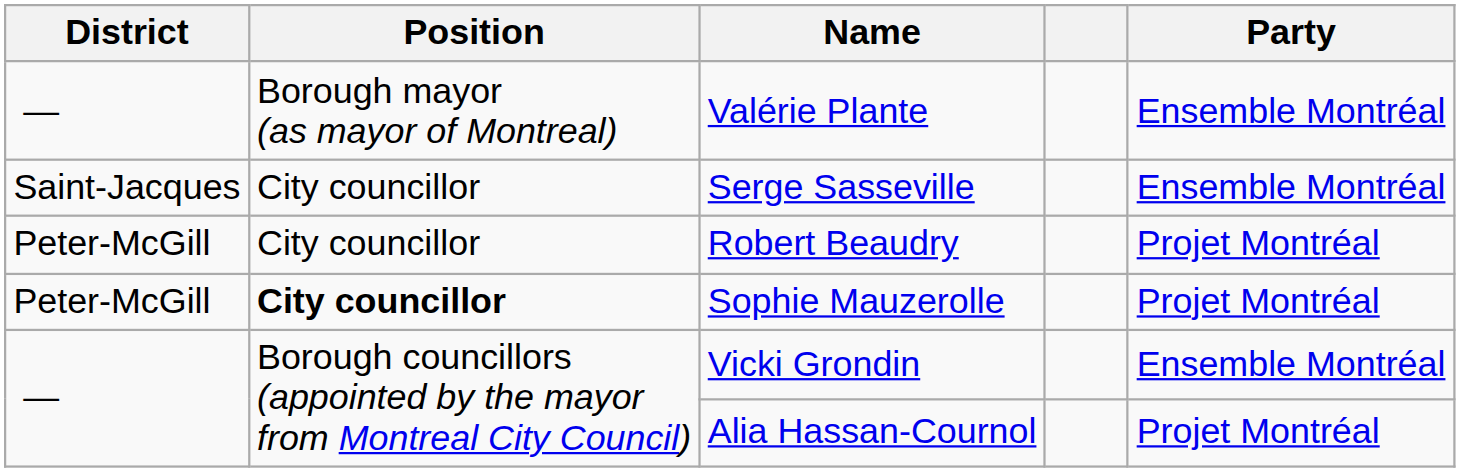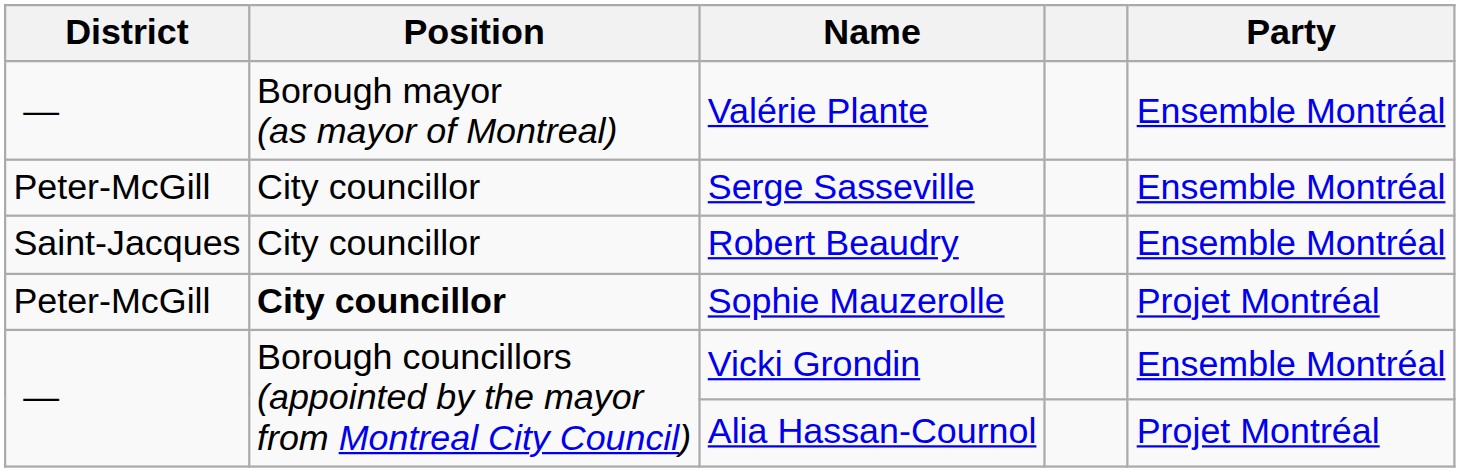 <table class="wikitable" border="1">
 <tr>
 <th>District</th>
 <th>Position</th>
 <th>Name</th>
 <th width="30px"> </th>
 <th>Party</th>
 </tr>
 <tr>
 <td> —</td>
 <td>Borough mayor<br><em>(as mayor of Montreal)</em></td>
 <td><a href='#'>Valérie Plante</a></td>
 <td> </td>
 <td><a href='#'>Ensemble Montréal</a></td>
 </tr>
 <tr>
-<td>Saint-Jacques</td>
+<td>Peter-McGill</td>
 <td>City councillor</td>
 <td><a href='#'>Serge Sasseville</a></td>
 <td> </td>
 <td><a href='#'>Ensemble Montréal</a></td>
 </tr>
 <tr>
-<td>Peter-McGill</td>
+<td>Saint-Jacques</td>
 <td>City councillor</td>
 <td><a href='#'>Robert Beaudry</a></td>
 <td> </td>
-<td><a href='#'>Projet Montréal</a></td>
+<td><a href='#'>Ensemble Montréal</a></td>
 </tr>
 <tr>
 <td>Peter-McGill</td>
 <td><strong>City councillor</strong></td>
 <td><a href='#'>Sophie Mauzerolle</a></td>
 <td> </td>
 <td><a href='#'>Projet Montréal</a></td>
 </tr>
 <tr>
 <td rowspan=2> —</td>
 <td rowspan=2>Borough councillors<br><em>(appointed by the mayor<br>from <a href='#'>Montreal City Council</a>)</em></td>
 <td><a href='#'>Vicki Grondin</a><br><span><em></span></td>
 <td> </td>
 <td><a href='#'>Ensemble Montréal</a></td>
 </tr>
 <tr>
 <td><a href='#'>Alia Hassan-Cournol</a><br><span></span></td>
 <td> </td>
 <td><a href='#'>Projet Montréal</a></td>
 </tr>
 </table>
